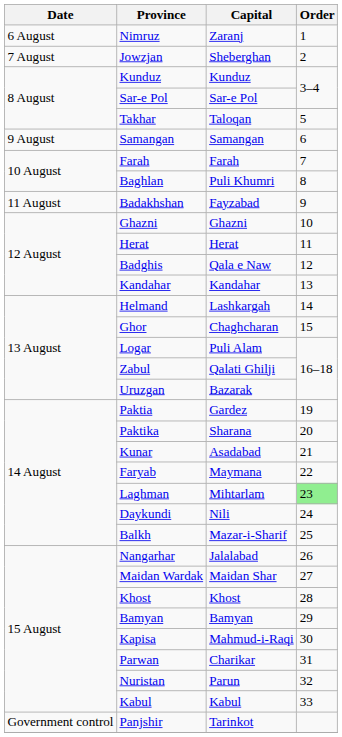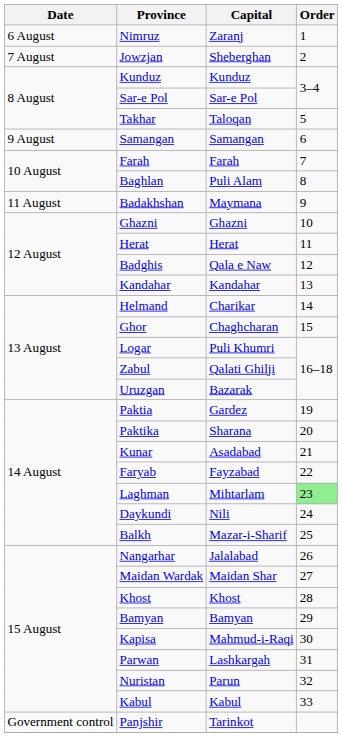 <table class="wikitable sortable mw-collapsible mw-collapsed floatright">
 <tr>
 <th scope="col">Date</th>
 <th scope="col">Province</th>
 <th scope="col">Capital</th>
 <th scope="col">Order</th>
 </tr>
 <tr>
 <td>6 August</td>
 <td><a href='#'>Nimruz</a></td>
 <td><a href='#'>Zaranj</a></td>
 <td>1</td>
 </tr>
 <tr>
 <td>7 August</td>
 <td><a href='#'>Jowzjan</a></td>
 <td><a href='#'>Sheberghan</a></td>
 <td>2</td>
 </tr>
 <tr>
 <td rowspan=3>8 August</td>
 <td><a href='#'>Kunduz</a></td>
 <td><a href='#'>Kunduz</a></td>
 <td rowspan=2>3–4</td>
 </tr>
 <tr>
 <td><a href='#'>Sar-e Pol</a></td>
 <td><a href='#'>Sar-e Pol</a></td>
 </tr>
 <tr>
 <td><a href='#'>Takhar</a></td>
 <td><a href='#'>Taloqan</a></td>
 <td>5</td>
 </tr>
 <tr>
 <td>9 August</td>
 <td><a href='#'>Samangan</a></td>
 <td><a href='#'>Samangan</a></td>
 <td>6</td>
 </tr>
 <tr>
 <td rowspan=2>10 August</td>
 <td><a href='#'>Farah</a></td>
 <td><a href='#'>Farah</a></td>
 <td>7</td>
 </tr>
 <tr>
 <td><a href='#'>Baghlan</a></td>
-<td><a href='#'>Puli Khumri</a></td>
+<td><a href='#'>Puli Alam</a></td>
 <td>8</td>
 </tr>
 <tr>
 <td>11 August</td>
 <td><a href='#'>Badakhshan</a></td>
-<td><a href='#'>Fayzabad</a></td>
+<td><a href='#'>Maymana</a></td>
 <td>9</td>
 </tr>
 <tr>
 <td rowspan=4>12 August</td>
 <td><a href='#'>Ghazni</a></td>
 <td><a href='#'>Ghazni</a></td>
 <td>10</td>
 </tr>
 <tr>
 <td><a href='#'>Herat</a></td>
 <td><a href='#'>Herat</a></td>
 <td>11</td>
 </tr>
 <tr>
 <td><a href='#'>Badghis</a></td>
 <td><a href='#'>Qala e Naw</a></td>
 <td>12</td>
 </tr>
 <tr>
 <td><a href='#'>Kandahar</a></td>
 <td><a href='#'>Kandahar</a></td>
 <td>13</td>
 </tr>
 <tr>
 <td rowspan=5>13 August</td>
 <td><a href='#'>Helmand</a></td>
-<td><a href='#'>Lashkargah</a></td>
+<td><a href='#'>Charikar</a></td>
 <td>14</td>
 </tr>
 <tr>
 <td><a href='#'>Ghor</a></td>
 <td><a href='#'>Chaghcharan</a></td>
 <td>15</td>
 </tr>
 <tr>
 <td><a href='#'>Logar</a></td>
-<td><a href='#'>Puli Alam</a></td>
+<td><a href='#'>Puli Khumri</a></td>
 <td rowspan=3>16–18</td>
 </tr>
 <tr>
 <td><a href='#'>Zabul</a></td>
 <td><a href='#'>Qalati Ghilji</a></td>
 </tr>
 <tr>
 <td><a href='#'>Uruzgan</a></td>
 <td><a href='#'>Bazarak</a></td>
 </tr>
 <tr>
 <td rowspan=7>14 August</td>
 <td><a href='#'>Paktia</a></td>
 <td><a href='#'>Gardez</a></td>
 <td>19</td>
 </tr>
 <tr>
 <td><a href='#'>Paktika</a></td>
 <td><a href='#'>Sharana</a></td>
 <td>20</td>
 </tr>
 <tr>
 <td><a href='#'>Kunar</a></td>
 <td><a href='#'>Asadabad</a></td>
 <td>21</td>
 </tr>
 <tr>
 <td><a href='#'>Faryab</a></td>
-<td><a href='#'>Maymana</a></td>
+<td><a href='#'>Fayzabad</a></td>
 <td>22</td>
 </tr>
 <tr>
 <td><a href='#'>Laghman</a></td>
 <td><a href='#'>Mihtarlam</a></td>
 <td style="background: lightgreen;">23</td>
 </tr>
 <tr>
 <td><a href='#'>Daykundi</a></td>
 <td><a href='#'>Nili</a></td>
 <td>24</td>
 </tr>
 <tr>
 <td><a href='#'>Balkh</a></td>
 <td><a href='#'>Mazar-i-Sharif</a></td>
 <td>25</td>
 </tr>
 <tr>
 <td rowspan="8">15 August</td>
 <td><a href='#'>Nangarhar</a></td>
 <td><a href='#'>Jalalabad</a></td>
 <td>26</td>
 </tr>
 <tr>
 <td><a href='#'>Maidan Wardak</a></td>
 <td><a href='#'>Maidan Shar</a></td>
 <td>27</td>
 </tr>
 <tr>
 <td><a href='#'>Khost</a></td>
 <td><a href='#'>Khost</a></td>
 <td>28</td>
 </tr>
 <tr>
 <td><a href='#'>Bamyan</a></td>
 <td><a href='#'>Bamyan</a></td>
 <td>29</td>
 </tr>
 <tr>
 <td><a href='#'>Kapisa</a></td>
 <td><a href='#'>Mahmud-i-Raqi</a></td>
 <td>30</td>
 </tr>
 <tr>
 <td><a href='#'>Parwan</a></td>
-<td><a href='#'>Charikar</a></td>
+<td><a href='#'>Lashkargah</a></td>
 <td>31</td>
 </tr>
 <tr>
 <td><a href='#'>Nuristan</a></td>
 <td><a href='#'>Parun</a></td>
 <td>32</td>
 </tr>
 <tr>
 <td><a href='#'>Kabul</a></td>
 <td><a href='#'>Kabul</a></td>
 <td>33</td>
 </tr>
 <tr>
 <td>Government control</td>
 <td><a href='#'>Panjshir</a></td>
 <td><a href='#'>Tarinkot</a></td>
 <td></td>
 </tr>
 <tr>
 </tr>
 </table>
